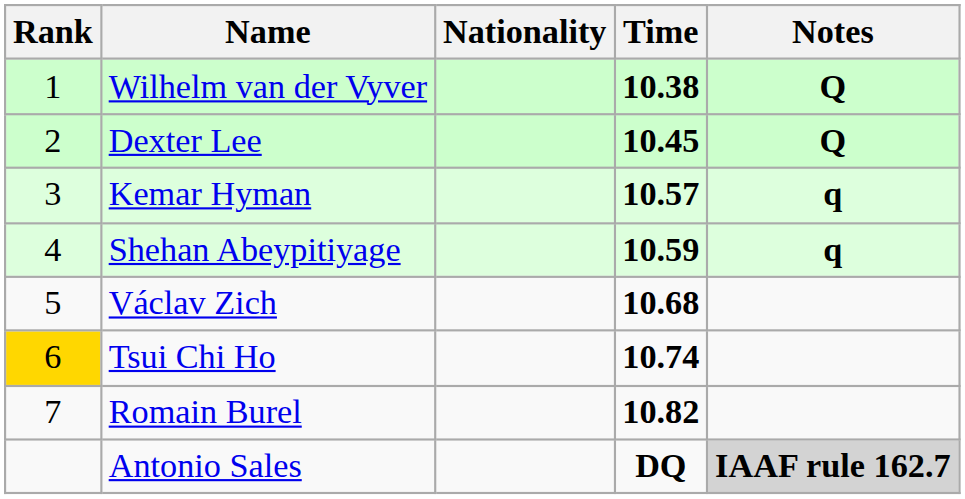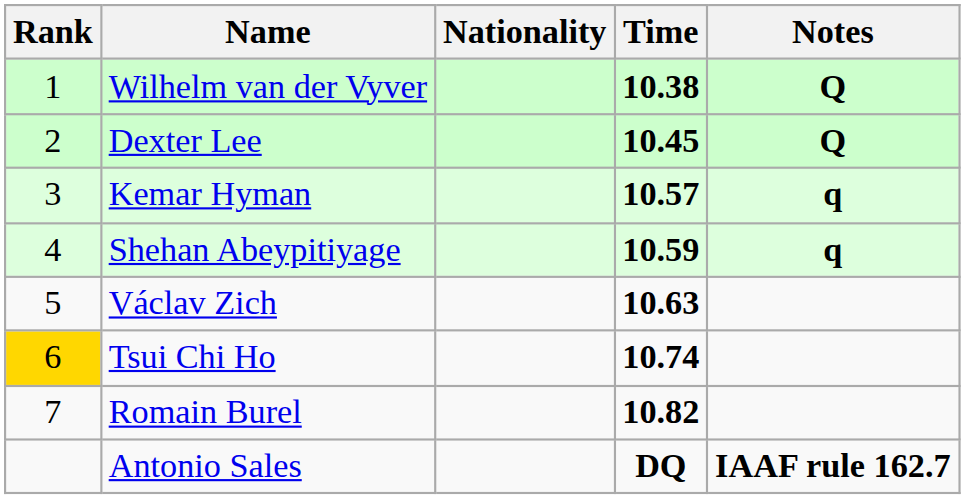 <table class="wikitable sortable" style="text-align:center">
 <tr>
 <th>Rank</th>
 <th>Name</th>
 <th>Nationality</th>
 <th>Time</th>
 <th>Notes</th>
 </tr>
 <tr bgcolor=ccffcc>
 <td>1</td>
 <td align=left><a href='#'>Wilhelm van der Vyver</a></td>
 <td align=left></td>
 <td><strong>10.38</strong></td>
 <td><strong>Q</strong></td>
 </tr>
 <tr bgcolor=ccffcc>
 <td>2</td>
 <td align=left><a href='#'>Dexter Lee</a></td>
 <td align=left></td>
 <td><strong>10.45</strong></td>
 <td><strong>Q</strong></td>
 </tr>
 <tr bgcolor=ddffdd>
 <td>3</td>
 <td align=left><a href='#'>Kemar Hyman</a></td>
 <td align=left></td>
 <td><strong>10.57</strong></td>
 <td><strong>q</strong></td>
 </tr>
 <tr bgcolor=ddffdd>
 <td>4</td>
 <td align=left><a href='#'>Shehan Abeypitiyage</a></td>
 <td align=left></td>
 <td><strong>10.59</strong></td>
 <td><strong>q</strong></td>
 </tr>
 <tr>
 <td>5</td>
 <td align=left><a href='#'>Václav Zich</a></td>
 <td align=left></td>
-<td><strong>10.68</strong></td>
+<td><strong>10.63</strong></td>
 <td></td>
 </tr>
 <tr>
 <td style="background: gold;">6</td>
 <td align=left><a href='#'>Tsui Chi Ho</a></td>
 <td align=left></td>
 <td><strong>10.74</strong></td>
 <td></td>
 </tr>
 <tr>
 <td>7</td>
 <td align=left><a href='#'>Romain Burel</a></td>
 <td align=left></td>
 <td><strong>10.82</strong></td>
 <td></td>
 </tr>
 <tr>
 <td></td>
 <td align=left><a href='#'>Antonio Sales</a></td>
 <td align=left></td>
 <td><strong>DQ</strong></td>
-<td style="background: lightgrey;"><strong>IAAF rule 162.7</strong></td>
+<td><strong>IAAF rule 162.7</strong></td>
 </tr>
 </table>
